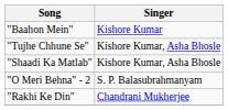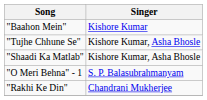 <table class="wikitable">
 <tr>
 <th>Song</th>
 <th>Singer</th>
 </tr>
 <tr>
 <td>"Baahon Mein"</td>
 <td><a href='#'>Kishore Kumar</a></td>
 </tr>
 <tr>
 <td>"Tujhe Chhune Se"</td>
 <td>Kishore Kumar, <a href='#'>Asha Bhosle</a></td>
 </tr>
 <tr>
 <td>"Shaadi Ka Matlab"</td>
 <td>Kishore Kumar, Asha Bhosle</td>
 </tr>
 <tr>
-<td>"O Meri Behna" - 2</td>
-<td>S. P. Balasubrahmanyam</td>
+<td>"O Meri Behna" - 1</td>
+<td><a href='#'>S. P. Balasubrahmanyam</a></td>
 </tr>
 <tr>
 <td>"Rakhi Ke Din"</td>
 <td><a href='#'>Chandrani Mukherjee</a></td>
 </tr>
 <tr>
 </tr>
 </table>
